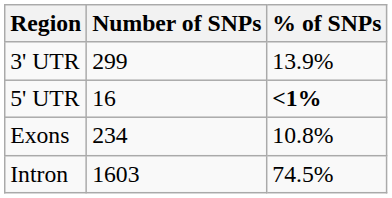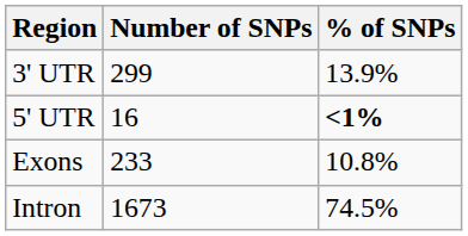 <table class="wikitable">
 <tr>
 <th>Region</th>
 <th>Number of SNPs</th>
 <th>% of SNPs</th>
 </tr>
 <tr>
 <td>3' UTR</td>
 <td>299</td>
 <td>13.9%</td>
 </tr>
 <tr>
 <td>5' UTR</td>
 <td>16</td>
 <td><strong><1%</strong></td>
 </tr>
 <tr>
 <td>Exons</td>
-<td>234</td>
+<td>233</td>
 <td>10.8%</td>
 </tr>
 <tr>
 <td>Intron</td>
-<td>1603</td>
+<td>1673</td>
 <td>74.5%</td>
 </tr>
 </table>
